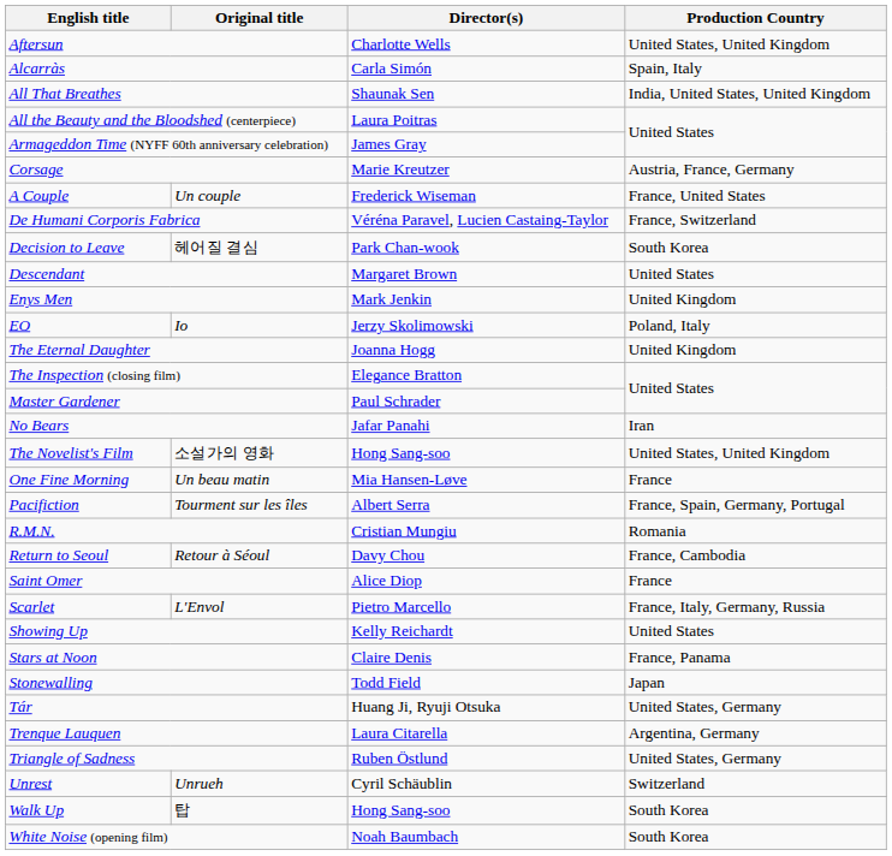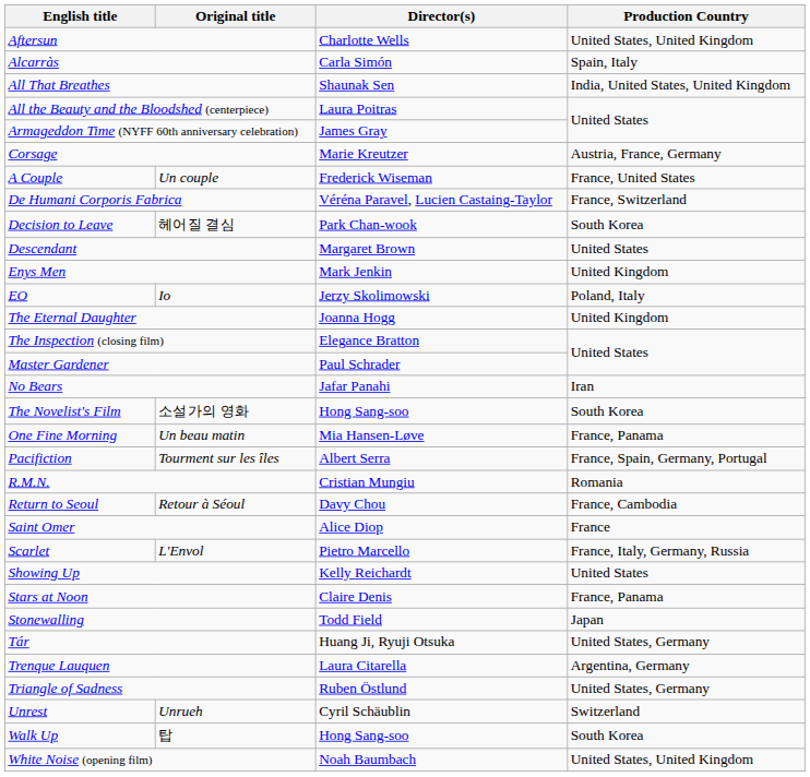 <table class="wikitable" width="100%">
 <tr>
 <th>English title</th>
 <th>Original title</th>
 <th>Director(s)</th>
 <th>Production Country</th>
 </tr>
 <tr>
 <td colspan="2"><em><a href='#'>Aftersun</a></em></td>
 <td><a href='#'>Charlotte Wells</a></td>
 <td>United States, United Kingdom</td>
 </tr>
 <tr>
 <td colspan="2"><em><a href='#'>Alcarràs</a></em></td>
 <td><a href='#'>Carla Simón</a></td>
 <td>Spain, Italy</td>
 </tr>
 <tr>
 <td colspan="2"><em><a href='#'>All That Breathes</a></em></td>
 <td><a href='#'>Shaunak Sen</a></td>
 <td>India, United States, United Kingdom</td>
 </tr>
 <tr>
 <td colspan="2"><em><a href='#'>All the Beauty and the Bloodshed</a></em> <small>(centerpiece)</small></td>
 <td><a href='#'>Laura Poitras</a></td>
 <td rowspan="2">United States</td>
 </tr>
 <tr>
 <td colspan="2"><em><a href='#'>Armageddon Time</a></em> <small>(NYFF 60th anniversary celebration)</small></td>
 <td><a href='#'>James Gray</a></td>
 </tr>
 <tr>
 <td colspan="2"><em><a href='#'>Corsage</a></em></td>
 <td><a href='#'>Marie Kreutzer</a></td>
 <td>Austria, France, Germany</td>
 </tr>
 <tr>
 <td><em><a href='#'>A Couple</a></em></td>
 <td><em>Un couple</em></td>
 <td><a href='#'>Frederick Wiseman</a></td>
 <td>France, United States</td>
 </tr>
 <tr>
 <td colspan="2"><em><a href='#'>De Humani Corporis Fabrica</a></em></td>
 <td><a href='#'>Véréna Paravel</a>, <a href='#'>Lucien Castaing-Taylor</a></td>
 <td>France, Switzerland</td>
 </tr>
 <tr>
 <td><em><a href='#'>Decision to Leave</a></em></td>
 <td>헤어질 결심</td>
 <td><a href='#'>Park Chan-wook</a></td>
 <td>South Korea</td>
 </tr>
 <tr>
 <td colspan="2"><em><a href='#'>Descendant</a></em></td>
 <td><a href='#'>Margaret Brown</a></td>
 <td>United States</td>
 </tr>
 <tr>
 <td colspan="2"><em><a href='#'>Enys Men</a></em></td>
 <td><a href='#'>Mark Jenkin</a></td>
 <td>United Kingdom</td>
 </tr>
 <tr>
 <td><em><a href='#'>EO</a></em></td>
 <td><em>Io</em></td>
 <td><a href='#'>Jerzy Skolimowski</a></td>
 <td>Poland, Italy</td>
 </tr>
 <tr>
 <td colspan="2"><em><a href='#'>The Eternal Daughter</a></em></td>
 <td><a href='#'>Joanna Hogg</a></td>
 <td>United Kingdom</td>
 </tr>
 <tr>
 <td colspan="2"><em><a href='#'>The Inspection</a></em> <small>(closing film)</small></td>
 <td><a href='#'>Elegance Bratton</a></td>
 <td rowspan="2">United States</td>
 </tr>
 <tr>
 <td colspan="2"><em><a href='#'>Master Gardener</a></em></td>
 <td><a href='#'>Paul Schrader</a></td>
 </tr>
 <tr>
 <td colspan="2"><em><a href='#'>No Bears</a></em></td>
 <td><a href='#'>Jafar Panahi</a></td>
 <td>Iran</td>
 </tr>
 <tr>
 <td><em><a href='#'>The Novelist's Film</a></em></td>
 <td>소설가의 영화</td>
 <td><a href='#'>Hong Sang-soo</a></td>
-<td>United States, United Kingdom</td>
+<td>South Korea</td>
 </tr>
 <tr>
 <td><em><a href='#'>One Fine Morning</a></em></td>
 <td><em>Un beau matin</em></td>
 <td><a href='#'>Mia Hansen-Løve</a></td>
-<td>France</td>
+<td>France, Panama</td>
 </tr>
 <tr>
 <td><em><a href='#'>Pacifiction</a></em></td>
 <td><em>Tourment sur les îles</em></td>
 <td><a href='#'>Albert Serra</a></td>
 <td>France, Spain, Germany, Portugal</td>
 </tr>
 <tr>
 <td colspan="2"><em><a href='#'>R.M.N.</a></em></td>
 <td><a href='#'>Cristian Mungiu</a></td>
 <td>Romania</td>
 </tr>
 <tr>
 <td><em><a href='#'>Return to Seoul</a></em></td>
 <td><em>Retour à Séoul</em></td>
 <td><a href='#'>Davy Chou</a></td>
 <td>France, Cambodia</td>
 </tr>
 <tr>
 <td colspan="2"><em><a href='#'>Saint Omer</a></em></td>
 <td><a href='#'>Alice Diop</a></td>
 <td>France</td>
 </tr>
 <tr>
 <td><em><a href='#'>Scarlet</a></em></td>
 <td><em>L'Envol</em></td>
 <td><a href='#'>Pietro Marcello</a></td>
 <td>France, Italy, Germany, Russia</td>
 </tr>
 <tr>
 <td colspan="2"><em><a href='#'>Showing Up</a></em></td>
 <td><a href='#'>Kelly Reichardt</a></td>
 <td>United States</td>
 </tr>
 <tr>
 <td colspan="2"><em><a href='#'>Stars at Noon</a></em></td>
 <td><a href='#'>Claire Denis</a></td>
 <td>France, Panama</td>
 </tr>
 <tr>
 <td colspan="2"><em><a href='#'>Stonewalling</a></em></td>
 <td><a href='#'>Todd Field</a></td>
 <td>Japan</td>
 </tr>
 <tr>
 <td colspan="2"><em><a href='#'>Tár</a></em></td>
 <td>Huang Ji, Ryuji Otsuka</td>
 <td>United States, Germany</td>
 </tr>
 <tr>
 <td colspan="2"><em><a href='#'>Trenque Lauquen</a></em></td>
 <td><a href='#'>Laura Citarella</a></td>
 <td>Argentina, Germany</td>
 </tr>
 <tr>
 <td colspan="2"><em><a href='#'>Triangle of Sadness</a></em></td>
 <td><a href='#'>Ruben Östlund</a></td>
 <td>United States, Germany</td>
 </tr>
 <tr>
 <td><em><a href='#'>Unrest</a></em></td>
 <td><em>Unrueh</em></td>
 <td>Cyril Schäublin</td>
 <td>Switzerland</td>
 </tr>
 <tr>
 <td><em><a href='#'>Walk Up</a></em></td>
 <td>탑</td>
 <td><a href='#'>Hong Sang-soo</a></td>
 <td>South Korea</td>
 </tr>
 <tr>
 <td colspan="2"><em><a href='#'>White Noise</a></em> <small>(opening film)</small></td>
 <td><a href='#'>Noah Baumbach</a></td>
-<td>South Korea</td>
+<td>United States, United Kingdom</td>
 </tr>
 </table>
